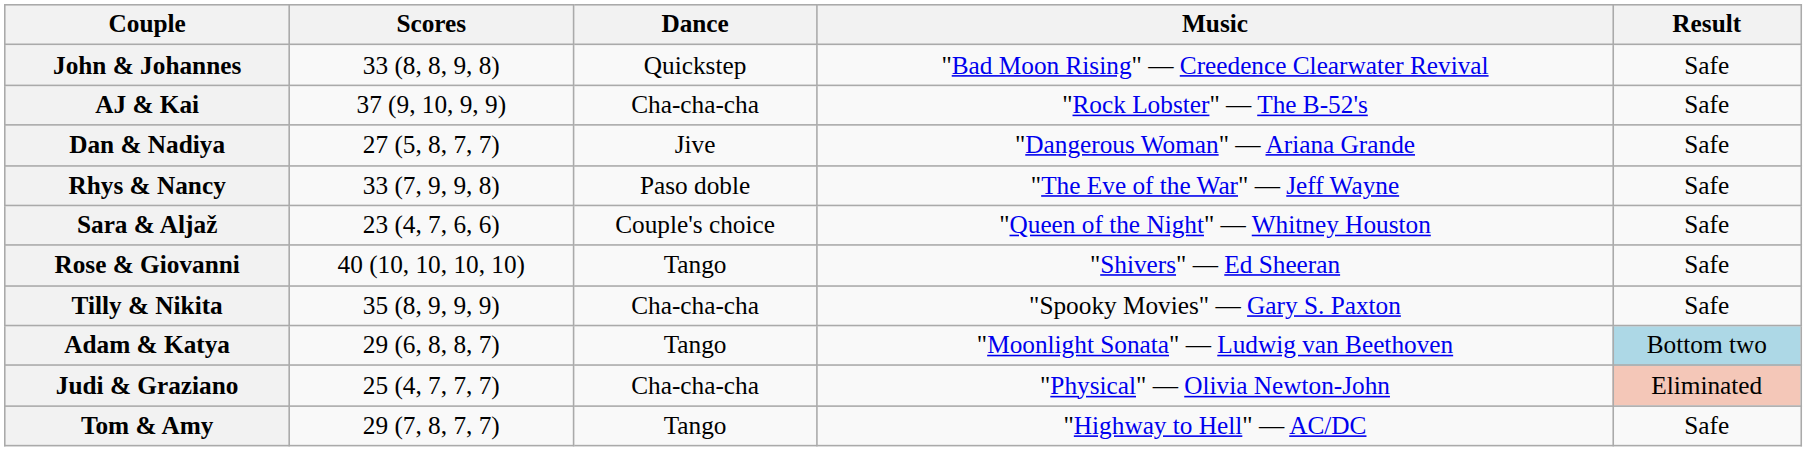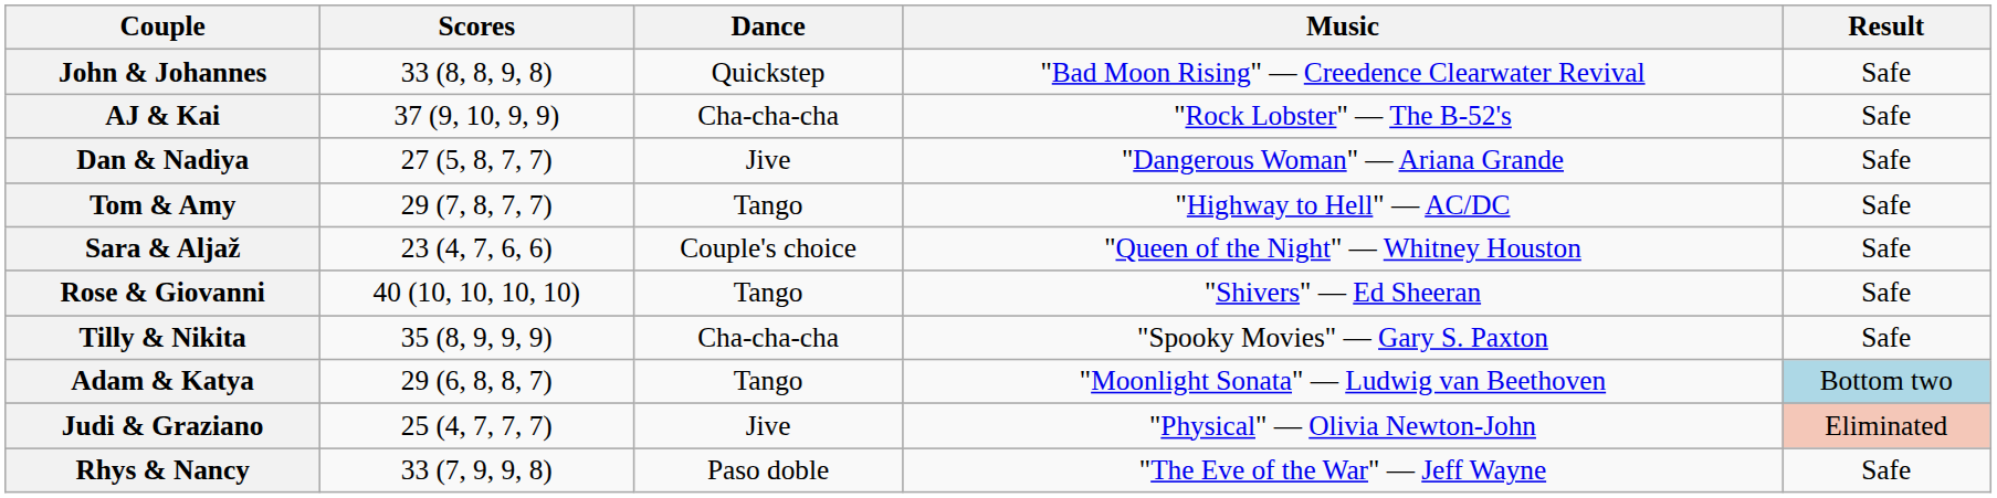 <table class="wikitable sortable" style="text-align:center; width: 90%">
 <tr>
 <th scope="col">Couple</th>
 <th scope="col">Scores</th>
 <th scope="col" class="unsortable">Dance</th>
 <th scope="col" class="unsortable">Music</th>
 <th scope="col" class="unsortable">Result</th>
 </tr>
 <tr>
 <th scope="row">John & Johannes</th>
 <td>33 (8, 8, 9, 8)</td>
 <td>Quickstep</td>
 <td>"<a href='#'>Bad Moon Rising</a>" — <a href='#'>Creedence Clearwater Revival</a></td>
 <td>Safe</td>
 </tr>
 <tr>
 <th scope="row">AJ & Kai</th>
 <td>37 (9, 10, 9, 9)</td>
 <td>Cha-cha-cha</td>
 <td>"<a href='#'>Rock Lobster</a>" — <a href='#'>The B-52's</a></td>
 <td>Safe</td>
 </tr>
 <tr>
 <th scope="row">Dan & Nadiya</th>
 <td>27 (5, 8, 7, 7)</td>
 <td>Jive</td>
 <td>"<a href='#'>Dangerous Woman</a>" — <a href='#'>Ariana Grande</a></td>
 <td>Safe</td>
 </tr>
 <tr>
-<th scope="row">Rhys & Nancy</th>
-<td>33 (7, 9, 9, 8)</td>
-<td>Paso doble</td>
-<td>"<a href='#'>The Eve of the War</a>" — <a href='#'>Jeff Wayne</a></td>
+<th scope="row">Tom & Amy</th>
+<td>29 (7, 8, 7, 7)</td>
+<td>Tango</td>
+<td>"<a href='#'>Highway to Hell</a>" — <a href='#'>AC/DC</a></td>
 <td>Safe</td>
 </tr>
 <tr>
 <th scope="row">Sara & Aljaž</th>
 <td>23 (4, 7, 6, 6)</td>
 <td>Couple's choice</td>
 <td>"<a href='#'>Queen of the Night</a>" — <a href='#'>Whitney Houston</a></td>
 <td>Safe</td>
 </tr>
 <tr>
 <th scope="row">Rose & Giovanni</th>
 <td>40 (10, 10, 10, 10)</td>
 <td>Tango</td>
 <td>"<a href='#'>Shivers</a>" — <a href='#'>Ed Sheeran</a></td>
 <td>Safe</td>
 </tr>
 <tr>
 <th scope="row">Tilly & Nikita</th>
 <td>35 (8, 9, 9, 9)</td>
 <td>Cha-cha-cha</td>
 <td>"Spooky Movies" — <a href='#'>Gary S. Paxton</a></td>
 <td>Safe</td>
 </tr>
 <tr>
 <th scope="row">Adam & Katya</th>
 <td>29 (6, 8, 8, 7)</td>
 <td>Tango</td>
 <td>"<a href='#'>Moonlight Sonata</a>" — <a href='#'>Ludwig van Beethoven</a></td>
 <td bgcolor="lightblue">Bottom two</td>
 </tr>
 <tr>
 <th scope="row">Judi & Graziano</th>
 <td>25 (4, 7, 7, 7)</td>
-<td>Cha-cha-cha</td>
+<td>Jive</td>
 <td>"<a href='#'>Physical</a>" — <a href='#'>Olivia Newton-John</a></td>
 <td bgcolor="f4c7b8">Eliminated</td>
 </tr>
 <tr>
-<th scope="row">Tom & Amy</th>
-<td>29 (7, 8, 7, 7)</td>
-<td>Tango</td>
-<td>"<a href='#'>Highway to Hell</a>" — <a href='#'>AC/DC</a></td>
+<th scope="row">Rhys & Nancy</th>
+<td>33 (7, 9, 9, 8)</td>
+<td>Paso doble</td>
+<td>"<a href='#'>The Eve of the War</a>" — <a href='#'>Jeff Wayne</a></td>
 <td>Safe</td>
 </tr>
 </table>
